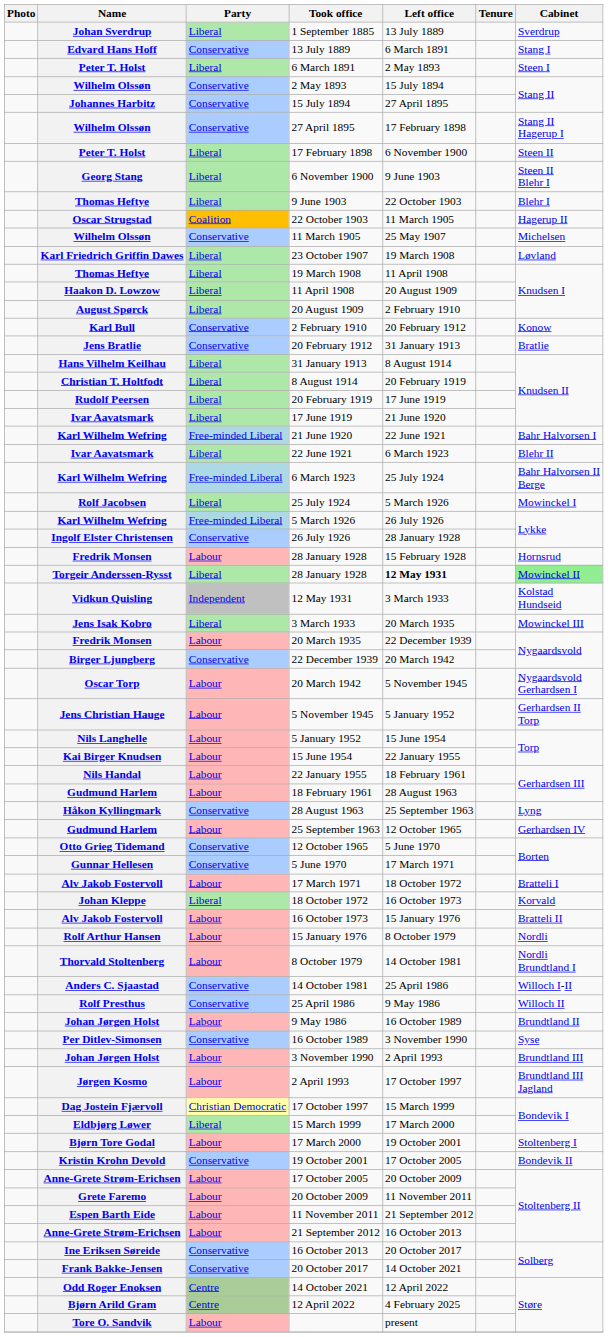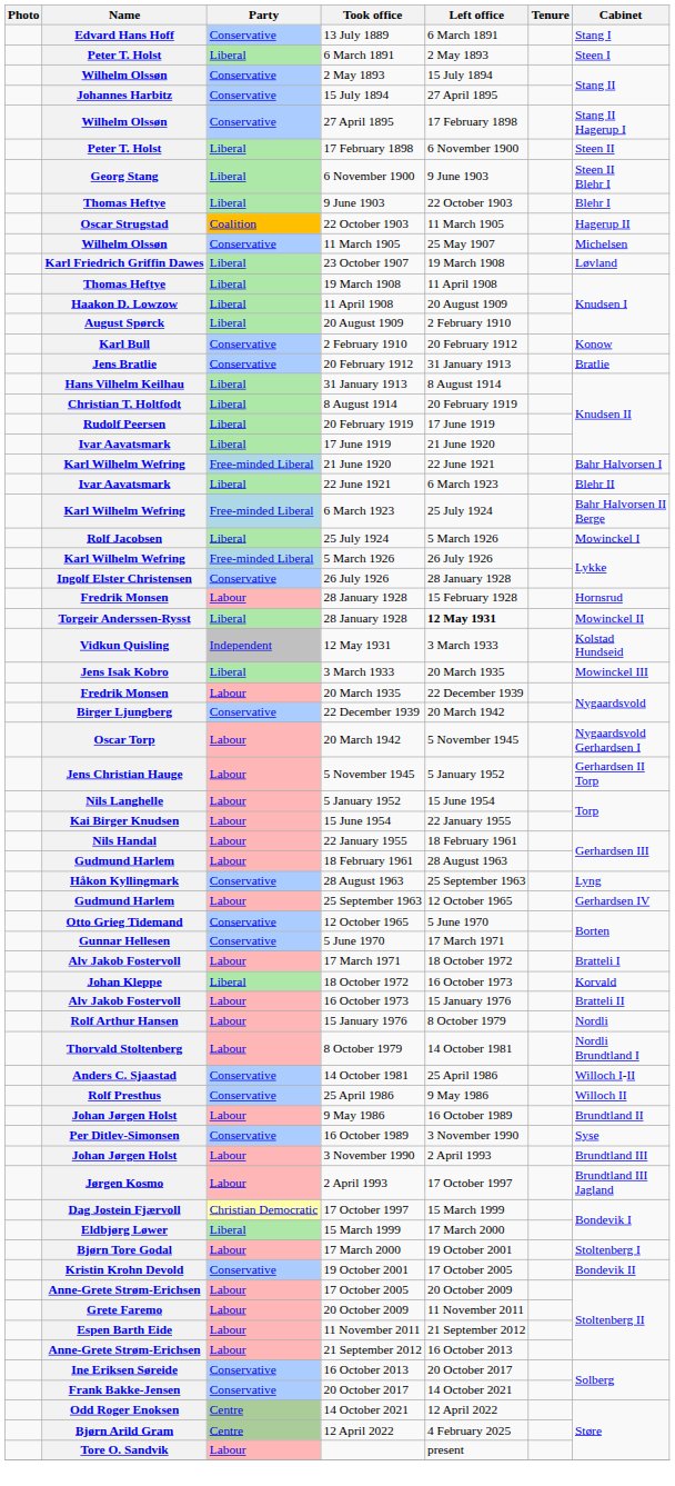 <table class="wikitable plainrowheaders sortable">
 <tr>
 <th scope=col class=unsortable>Photo</th>
 <th scope=col>Name</th>
 <th scope=col>Party</th>
 <th scope=col>Took office</th>
 <th scope=col>Left office</th>
 <th scope=col>Tenure</th>
 <th scope=col>Cabinet</th>
-</tr>
-<tr>
-<td align=center></td>
-<th scope=row><a href='#'>Johan Sverdrup</a></th>
-<td style="background:#AEE8A8"><a href='#'>Liberal</a></td>
-<td>1 September 1885</td>
-<td>13 July 1889</td>
-<td></td>
-<td><a href='#'>Sverdrup</a></td>
 </tr>
 <tr>
 <td align=center></td>
 <th scope=row><a href='#'>Edvard Hans Hoff</a></th>
 <td style="background:#AACCFF"><a href='#'>Conservative</a></td>
 <td>13 July 1889</td>
 <td>6 March 1891</td>
 <td></td>
 <td><a href='#'>Stang I</a></td>
 </tr>
 <tr>
 <td align=center></td>
 <th scope=row><a href='#'>Peter T. Holst</a></th>
 <td style="background:#AEE8A8"><a href='#'>Liberal</a></td>
 <td>6 March 1891</td>
 <td>2 May 1893</td>
 <td></td>
 <td><a href='#'>Steen I</a></td>
 </tr>
 <tr>
 <td align=center></td>
 <th scope=row><a href='#'>Wilhelm Olssøn</a></th>
 <td style="background:#AACCFF"><a href='#'>Conservative</a></td>
 <td>2 May 1893</td>
 <td>15 July 1894</td>
 <td></td>
 <td rowspan=2><a href='#'>Stang II</a></td>
 </tr>
 <tr>
 <td align=center></td>
 <th scope=row><a href='#'>Johannes Harbitz</a></th>
 <td style="background:#AACCFF"><a href='#'>Conservative</a></td>
 <td>15 July 1894</td>
 <td>27 April 1895</td>
 <td></td>
 </tr>
 <tr>
 <td align=center></td>
 <th scope=row><a href='#'>Wilhelm Olssøn</a></th>
 <td style="background:#AACCFF"><a href='#'>Conservative</a></td>
 <td>27 April 1895</td>
 <td>17 February 1898</td>
 <td></td>
 <td><a href='#'>Stang II</a> <br> <a href='#'>Hagerup I</a></td>
 </tr>
 <tr>
 <td align=center></td>
 <th scope=row><a href='#'>Peter T. Holst</a></th>
 <td style="background:#AEE8A8"><a href='#'>Liberal</a></td>
 <td>17 February 1898</td>
 <td>6 November 1900</td>
 <td></td>
 <td><a href='#'>Steen II</a></td>
 </tr>
 <tr>
 <td align=center></td>
 <th scope=row><a href='#'>Georg Stang</a></th>
 <td style="background:#AEE8A8"><a href='#'>Liberal</a></td>
 <td>6 November 1900</td>
 <td>9 June 1903</td>
 <td></td>
 <td><a href='#'>Steen II</a> <br> <a href='#'>Blehr I</a></td>
 </tr>
 <tr>
 <td align=center></td>
 <th scope=row><a href='#'>Thomas Heftye</a></th>
 <td style="background:#AEE8A8"><a href='#'>Liberal</a></td>
 <td>9 June 1903</td>
 <td>22 October 1903</td>
 <td></td>
 <td><a href='#'>Blehr I</a></td>
 </tr>
 <tr>
 <td align=center></td>
 <th scope=row><a href='#'>Oscar Strugstad</a></th>
 <td style="background:#FFBF00"><a href='#'>Coalition</a></td>
 <td>22 October 1903</td>
 <td>11 March 1905</td>
 <td></td>
 <td><a href='#'>Hagerup II</a></td>
 </tr>
 <tr>
 <td align=center></td>
 <th scope=row><a href='#'>Wilhelm Olssøn</a></th>
 <td style="background:#AACCFF"><a href='#'>Conservative</a></td>
 <td>11 March 1905</td>
 <td>25 May 1907</td>
 <td></td>
 <td><a href='#'>Michelsen</a></td>
 </tr>
 <tr>
 <td align=center></td>
 <th scope=row><a href='#'>Karl Friedrich Griffin Dawes</a></th>
 <td style="background:#AEE8A8"><a href='#'>Liberal</a></td>
 <td>23 October 1907</td>
 <td>19 March 1908</td>
 <td></td>
 <td><a href='#'>Løvland</a></td>
 </tr>
 <tr>
 <td align=center></td>
 <th scope=row><a href='#'>Thomas Heftye</a></th>
 <td style="background:#AEE8A8"><a href='#'>Liberal</a></td>
 <td>19 March 1908</td>
 <td>11 April 1908</td>
 <td></td>
 <td rowspan=3><a href='#'>Knudsen I</a></td>
 </tr>
 <tr>
 <td align=center></td>
 <th scope=row><a href='#'>Haakon D. Lowzow</a></th>
 <td style="background:#AEE8A8"><a href='#'>Liberal</a></td>
 <td>11 April 1908</td>
 <td>20 August 1909</td>
 <td></td>
 </tr>
 <tr>
 <td align=center></td>
 <th scope=row><a href='#'>August Spørck</a></th>
 <td style="background:#AEE8A8"><a href='#'>Liberal</a></td>
 <td>20 August 1909</td>
 <td>2 February 1910</td>
 <td></td>
 </tr>
 <tr>
 <td align=center></td>
 <th scope=row><a href='#'>Karl Bull</a></th>
 <td style="background:#AACCFF"><a href='#'>Conservative</a></td>
 <td>2 February 1910</td>
 <td>20 February 1912</td>
 <td></td>
 <td><a href='#'>Konow</a></td>
 </tr>
 <tr>
 <td align=center></td>
 <th scope=row><a href='#'>Jens Bratlie</a></th>
 <td style="background:#AACCFF"><a href='#'>Conservative</a></td>
 <td>20 February 1912</td>
 <td>31 January 1913</td>
 <td></td>
 <td><a href='#'>Bratlie</a></td>
 </tr>
 <tr>
 <td align=center></td>
 <th scope=row><a href='#'>Hans Vilhelm Keilhau</a></th>
 <td style="background:#AEE8A8"><a href='#'>Liberal</a></td>
 <td>31 January 1913</td>
 <td>8 August 1914</td>
 <td></td>
 <td rowspan=4><a href='#'>Knudsen II</a></td>
 </tr>
 <tr>
 <td align=center></td>
 <th scope=row><a href='#'>Christian T. Holtfodt</a></th>
 <td style="background:#AEE8A8"><a href='#'>Liberal</a></td>
 <td>8 August 1914</td>
 <td>20 February 1919</td>
 <td></td>
 </tr>
 <tr>
 <td align=center></td>
 <th scope=row><a href='#'>Rudolf Peersen</a></th>
 <td style="background:#AEE8A8"><a href='#'>Liberal</a></td>
 <td>20 February 1919</td>
 <td>17 June 1919</td>
 <td></td>
 </tr>
 <tr>
 <td align=center></td>
 <th scope=row><a href='#'>Ivar Aavatsmark</a></th>
 <td style="background:#AEE8A8"><a href='#'>Liberal</a></td>
 <td>17 June 1919</td>
 <td>21 June 1920</td>
 <td></td>
 </tr>
 <tr>
 <td align=center></td>
 <th scope=row><a href='#'>Karl Wilhelm Wefring</a></th>
 <td style="background:#ADD8E6"><a href='#'>Free-minded Liberal</a></td>
 <td>21 June 1920</td>
 <td>22 June 1921</td>
 <td></td>
 <td><a href='#'>Bahr Halvorsen I</a></td>
 </tr>
 <tr>
 <td align=center></td>
 <th scope=row><a href='#'>Ivar Aavatsmark</a></th>
 <td style="background:#AEE8A8"><a href='#'>Liberal</a></td>
 <td>22 June 1921</td>
 <td>6 March 1923</td>
 <td></td>
 <td><a href='#'>Blehr II</a></td>
 </tr>
 <tr>
 <td align=center></td>
 <th scope=row><a href='#'>Karl Wilhelm Wefring</a></th>
 <td style="background:#ADD8E6"><a href='#'>Free-minded Liberal</a></td>
 <td>6 March 1923</td>
 <td>25 July 1924</td>
 <td></td>
 <td><a href='#'>Bahr Halvorsen II</a> <br> <a href='#'>Berge</a></td>
 </tr>
 <tr>
 <td align=center></td>
 <th scope=row><a href='#'>Rolf Jacobsen</a></th>
 <td style="background:#AEE8A8"><a href='#'>Liberal</a></td>
 <td>25 July 1924</td>
 <td>5 March 1926</td>
 <td></td>
 <td><a href='#'>Mowinckel I</a></td>
 </tr>
 <tr>
 <td align=center></td>
 <th scope=row><a href='#'>Karl Wilhelm Wefring</a></th>
 <td style="background:#ADD8E6"><a href='#'>Free-minded Liberal</a></td>
 <td>5 March 1926</td>
 <td>26 July 1926</td>
 <td></td>
 <td rowspan=2><a href='#'>Lykke</a></td>
 </tr>
 <tr>
 <td align=center></td>
 <th scope=row><a href='#'>Ingolf Elster Christensen</a></th>
 <td style="background:#AACCFF"><a href='#'>Conservative</a></td>
 <td>26 July 1926</td>
 <td>28 January 1928</td>
 <td></td>
 </tr>
 <tr>
 <td align=center></td>
 <th scope=row><a href='#'>Fredrik Monsen</a></th>
 <td style="background:#FFB6B6"><a href='#'>Labour</a></td>
 <td>28 January 1928</td>
 <td>15 February 1928</td>
 <td></td>
 <td><a href='#'>Hornsrud</a></td>
 </tr>
 <tr>
 <td align=center></td>
 <th scope=row><a href='#'>Torgeir Anderssen-Rysst</a></th>
 <td style="background:#AEE8A8"><a href='#'>Liberal</a></td>
 <td>28 January 1928</td>
 <td><strong>12 May 1931</strong></td>
 <td></td>
-<td style="background: lightgreen;"><a href='#'>Mowinckel II</a></td>
+<td><a href='#'>Mowinckel II</a></td>
 </tr>
 <tr>
 <td align=center></td>
 <th scope=row><a href='#'>Vidkun Quisling</a></th>
 <td style="background:#C0C0C0"><a href='#'>Independent</a></td>
 <td>12 May 1931</td>
 <td>3 March 1933</td>
 <td></td>
 <td><a href='#'>Kolstad</a> <br> <a href='#'>Hundseid</a></td>
 </tr>
 <tr>
 <td align=center></td>
 <th scope=row><a href='#'>Jens Isak Kobro</a></th>
 <td style="background:#AEE8A8"><a href='#'>Liberal</a></td>
 <td>3 March 1933</td>
 <td>20 March 1935</td>
 <td></td>
 <td><a href='#'>Mowinckel III</a></td>
 </tr>
 <tr>
 <td align=center></td>
 <th scope=row><a href='#'>Fredrik Monsen</a></th>
 <td style="background:#FFB6B6"><a href='#'>Labour</a></td>
 <td>20 March 1935</td>
 <td>22 December 1939</td>
 <td></td>
 <td rowspan=2><a href='#'>Nygaardsvold</a></td>
 </tr>
 <tr>
 <td align=center></td>
 <th scope=row><a href='#'>Birger Ljungberg</a></th>
 <td style="background:#AACCFF"><a href='#'>Conservative</a></td>
 <td>22 December 1939</td>
 <td>20 March 1942</td>
 <td></td>
 </tr>
 <tr>
 <td align=center></td>
 <th scope=row><a href='#'>Oscar Torp</a></th>
 <td style="background:#FFB6B6"><a href='#'>Labour</a></td>
 <td>20 March 1942</td>
 <td>5 November 1945</td>
 <td></td>
 <td><a href='#'>Nygaardsvold</a> <br> <a href='#'>Gerhardsen I</a></td>
 </tr>
 <tr>
 <td align=center></td>
 <th scope=row><a href='#'>Jens Christian Hauge</a></th>
 <td style="background:#FFB6B6"><a href='#'>Labour</a></td>
 <td>5 November 1945</td>
 <td>5 January 1952</td>
 <td></td>
 <td><a href='#'>Gerhardsen II</a> <br> <a href='#'>Torp</a></td>
 </tr>
 <tr>
 <td align=center></td>
 <th scope=row><a href='#'>Nils Langhelle</a></th>
 <td style="background:#FFB6B6"><a href='#'>Labour</a></td>
 <td>5 January 1952</td>
 <td>15 June 1954</td>
 <td></td>
 <td rowspan=2><a href='#'>Torp</a></td>
 </tr>
 <tr>
 <td align=center></td>
 <th scope=row><a href='#'>Kai Birger Knudsen</a></th>
 <td style="background:#FFB6B6"><a href='#'>Labour</a></td>
 <td>15 June 1954</td>
 <td>22 January 1955</td>
 <td></td>
 </tr>
 <tr>
 <td align=center></td>
 <th scope=row><a href='#'>Nils Handal</a></th>
 <td style="background:#FFB6B6"><a href='#'>Labour</a></td>
 <td>22 January 1955</td>
 <td>18 February 1961</td>
 <td></td>
 <td rowspan=2><a href='#'>Gerhardsen III</a></td>
 </tr>
 <tr>
 <td align=center></td>
 <th scope=row><a href='#'>Gudmund Harlem</a></th>
 <td style="background:#FFB6B6"><a href='#'>Labour</a></td>
 <td>18 February 1961</td>
 <td>28 August 1963</td>
 <td></td>
 </tr>
 <tr>
 <td align=center></td>
 <th scope=row><a href='#'>Håkon Kyllingmark</a></th>
 <td style="background:#AACCFF"><a href='#'>Conservative</a></td>
 <td>28 August 1963</td>
 <td>25 September 1963</td>
 <td></td>
 <td><a href='#'>Lyng</a></td>
 </tr>
 <tr>
 <td align=center></td>
 <th scope=row><a href='#'>Gudmund Harlem</a></th>
 <td style="background:#FFB6B6"><a href='#'>Labour</a></td>
 <td>25 September 1963</td>
 <td>12 October 1965</td>
 <td></td>
 <td><a href='#'>Gerhardsen IV</a></td>
 </tr>
 <tr>
 <td align=center></td>
 <th scope=row><a href='#'>Otto Grieg Tidemand</a></th>
 <td style="background:#AACCFF"><a href='#'>Conservative</a></td>
 <td>12 October 1965</td>
 <td>5 June 1970</td>
 <td></td>
 <td rowspan=2><a href='#'>Borten</a></td>
 </tr>
 <tr>
 <td align=center></td>
 <th scope=row><a href='#'>Gunnar Hellesen</a></th>
 <td style="background:#AACCFF"><a href='#'>Conservative</a></td>
 <td>5 June 1970</td>
 <td>17 March 1971</td>
 <td></td>
 </tr>
 <tr>
 <td align=center></td>
 <th scope=row><a href='#'>Alv Jakob Fostervoll</a></th>
 <td style="background:#FFB6B6"><a href='#'>Labour</a></td>
 <td>17 March 1971</td>
 <td>18 October 1972</td>
 <td></td>
 <td><a href='#'>Bratteli I</a></td>
 </tr>
 <tr>
 <td align=center></td>
 <th scope=row><a href='#'>Johan Kleppe</a></th>
 <td style="background:#AEE8A8"><a href='#'>Liberal</a></td>
 <td>18 October 1972</td>
 <td>16 October 1973</td>
 <td></td>
 <td><a href='#'>Korvald</a></td>
 </tr>
 <tr>
 <td align=center></td>
 <th scope=row><a href='#'>Alv Jakob Fostervoll</a></th>
 <td style="background:#FFB6B6"><a href='#'>Labour</a></td>
 <td>16 October 1973</td>
 <td>15 January 1976</td>
 <td></td>
 <td><a href='#'>Bratteli II</a></td>
 </tr>
 <tr>
 <td align=center></td>
 <th scope=row><a href='#'>Rolf Arthur Hansen</a></th>
 <td style="background:#FFB6B6"><a href='#'>Labour</a></td>
 <td>15 January 1976</td>
 <td>8 October 1979</td>
 <td></td>
 <td><a href='#'>Nordli</a></td>
 </tr>
 <tr>
 <td align=center></td>
 <th scope=row><a href='#'>Thorvald Stoltenberg</a></th>
 <td style="background:#FFB6B6"><a href='#'>Labour</a></td>
 <td>8 October 1979</td>
 <td>14 October 1981</td>
 <td></td>
 <td><a href='#'>Nordli</a> <br> <a href='#'>Brundtland I</a></td>
 </tr>
 <tr>
 <td align=center></td>
 <th scope=row><a href='#'>Anders C. Sjaastad</a></th>
 <td style="background:#AACCFF"><a href='#'>Conservative</a></td>
 <td>14 October 1981</td>
 <td>25 April 1986</td>
 <td></td>
 <td><a href='#'>Willoch I</a>-<a href='#'>II</a></td>
 </tr>
 <tr>
 <td align=center></td>
 <th scope=row><a href='#'>Rolf Presthus</a></th>
 <td style="background:#AACCFF"><a href='#'>Conservative</a></td>
 <td>25 April 1986</td>
 <td>9 May 1986</td>
 <td></td>
 <td><a href='#'>Willoch II</a></td>
 </tr>
 <tr>
 <td align=center></td>
 <th scope=row><a href='#'>Johan Jørgen Holst</a></th>
 <td style="background:#FFB6B6"><a href='#'>Labour</a></td>
 <td>9 May 1986</td>
 <td>16 October 1989</td>
 <td></td>
 <td><a href='#'>Brundtland II</a></td>
 </tr>
 <tr>
 <td align=center></td>
 <th scope=row><a href='#'>Per Ditlev-Simonsen</a></th>
 <td style="background:#AACCFF"><a href='#'>Conservative</a></td>
 <td>16 October 1989</td>
 <td>3 November 1990</td>
 <td></td>
 <td><a href='#'>Syse</a></td>
 </tr>
 <tr>
 <td align=center></td>
 <th scope=row><a href='#'>Johan Jørgen Holst</a></th>
 <td style="background:#FFB6B6"><a href='#'>Labour</a></td>
 <td>3 November 1990</td>
 <td>2 April 1993</td>
 <td></td>
 <td><a href='#'>Brundtland III</a></td>
 </tr>
 <tr>
 <td align=center></td>
 <th scope=row><a href='#'>Jørgen Kosmo</a></th>
 <td style="background:#FFB6B6"><a href='#'>Labour</a></td>
 <td>2 April 1993</td>
 <td>17 October 1997</td>
 <td></td>
 <td><a href='#'>Brundtland III</a> <br> <a href='#'>Jagland</a></td>
 </tr>
 <tr>
 <td align=center></td>
 <th scope=row><a href='#'>Dag Jostein Fjærvoll</a></th>
 <td style="background:#FFFFAA"><a href='#'>Christian Democratic</a></td>
 <td>17 October 1997</td>
 <td>15 March 1999</td>
 <td></td>
 <td rowspan=2><a href='#'>Bondevik I</a></td>
 </tr>
 <tr>
 <td align=center></td>
 <th scope=row><a href='#'>Eldbjørg Løwer</a></th>
 <td style="background:#AEE8A8"><a href='#'>Liberal</a></td>
 <td>15 March 1999</td>
 <td>17 March 2000</td>
 <td></td>
 </tr>
 <tr>
 <td align=center></td>
 <th scope=row><a href='#'>Bjørn Tore Godal</a></th>
 <td style="background:#FFB6B6"><a href='#'>Labour</a></td>
 <td>17 March 2000</td>
 <td>19 October 2001</td>
 <td></td>
 <td><a href='#'>Stoltenberg I</a></td>
 </tr>
 <tr>
 <td align=center></td>
 <th scope=row><a href='#'>Kristin Krohn Devold</a></th>
 <td style="background:#AACCFF"><a href='#'>Conservative</a></td>
 <td>19 October 2001</td>
 <td>17 October 2005</td>
 <td></td>
 <td><a href='#'>Bondevik II</a></td>
 </tr>
 <tr>
 <td align=center></td>
 <th scope=row><a href='#'>Anne-Grete Strøm-Erichsen</a></th>
 <td style="background:#FFB6B6"><a href='#'>Labour</a></td>
 <td>17 October 2005</td>
 <td>20 October 2009</td>
 <td></td>
 <td rowspan=4><a href='#'>Stoltenberg II</a></td>
 </tr>
 <tr>
 <td align=center></td>
 <th scope=row><a href='#'>Grete Faremo</a></th>
 <td style="background:#FFB6B6"><a href='#'>Labour</a></td>
 <td>20 October 2009</td>
 <td>11 November 2011</td>
 <td></td>
 </tr>
 <tr>
 <td align=center></td>
 <th scope=row><a href='#'>Espen Barth Eide</a></th>
 <td style="background:#FFB6B6"><a href='#'>Labour</a></td>
 <td>11 November 2011</td>
 <td>21 September 2012</td>
 <td></td>
 </tr>
 <tr>
 <td align=center></td>
 <th scope=row><a href='#'>Anne-Grete Strøm-Erichsen</a></th>
 <td style="background:#FFB6B6"><a href='#'>Labour</a></td>
 <td>21 September 2012</td>
 <td>16 October 2013</td>
 <td></td>
 </tr>
 <tr>
 <td align=center></td>
 <th scope=row><a href='#'>Ine Eriksen Søreide</a></th>
 <td style="background:#AACCFF"><a href='#'>Conservative</a></td>
 <td>16 October 2013</td>
 <td>20 October 2017</td>
 <td></td>
 <td rowspan=2><a href='#'>Solberg</a></td>
 </tr>
 <tr>
 <td align=center></td>
 <th scope=row><a href='#'>Frank Bakke-Jensen</a></th>
 <td style="background:#AACCFF"><a href='#'>Conservative</a></td>
 <td>20 October 2017</td>
 <td>14 October 2021</td>
 <td></td>
 </tr>
 <tr>
 <td align=center></td>
 <th scope=row><a href='#'>Odd Roger Enoksen</a></th>
 <td style="background:#AACC99"><a href='#'>Centre</a></td>
 <td>14 October 2021</td>
 <td>12 April 2022</td>
 <td></td>
 <td rowspan=3><a href='#'>Støre</a></td>
 </tr>
 <tr>
 <td align=center></td>
 <th scope=row><a href='#'>Bjørn Arild Gram</a></th>
 <td style="background:#AACC99"><a href='#'>Centre</a></td>
 <td>12 April 2022</td>
 <td>4 February 2025</td>
 <td></td>
 </tr>
 <tr>
 <td align=center></td>
 <th scope=row><a href='#'>Tore O. Sandvik</a></th>
 <td style="background:#FFB6B6"><a href='#'>Labour</a></td>
 <td></td>
 <td>present</td>
 <td></td>
 </tr>
 <tr>
 </tr>
 </table>
